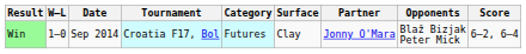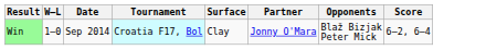 <table class="sortable wikitable">
 <tr>
 <th>Result</th>
 <th>W–L</th>
 <th>Date</th>
 <th>Tournament</th>
-<th>Category</th>
 <th>Surface</th>
 <th>Partner</th>
 <th>Opponents</th>
 <th>Score</th>
 </tr>
 <tr>
 <td style=background:#98fb98>Win</td>
 <td>1–0</td>
 <td>Sep 2014</td>
 <td bgcolor=CFFCFF>Croatia F17, <a href='#'>Bol</a></td>
-<td bgcolor=CFFCFF>Futures</td>
 <td>Clay</td>
 <td> <a href='#'>Jonny O'Mara</a></td>
 <td> Blaž Bizjak <br>  Peter Mick</td>
 <td>6–2, 6–4</td>
 </tr>
 </table>
